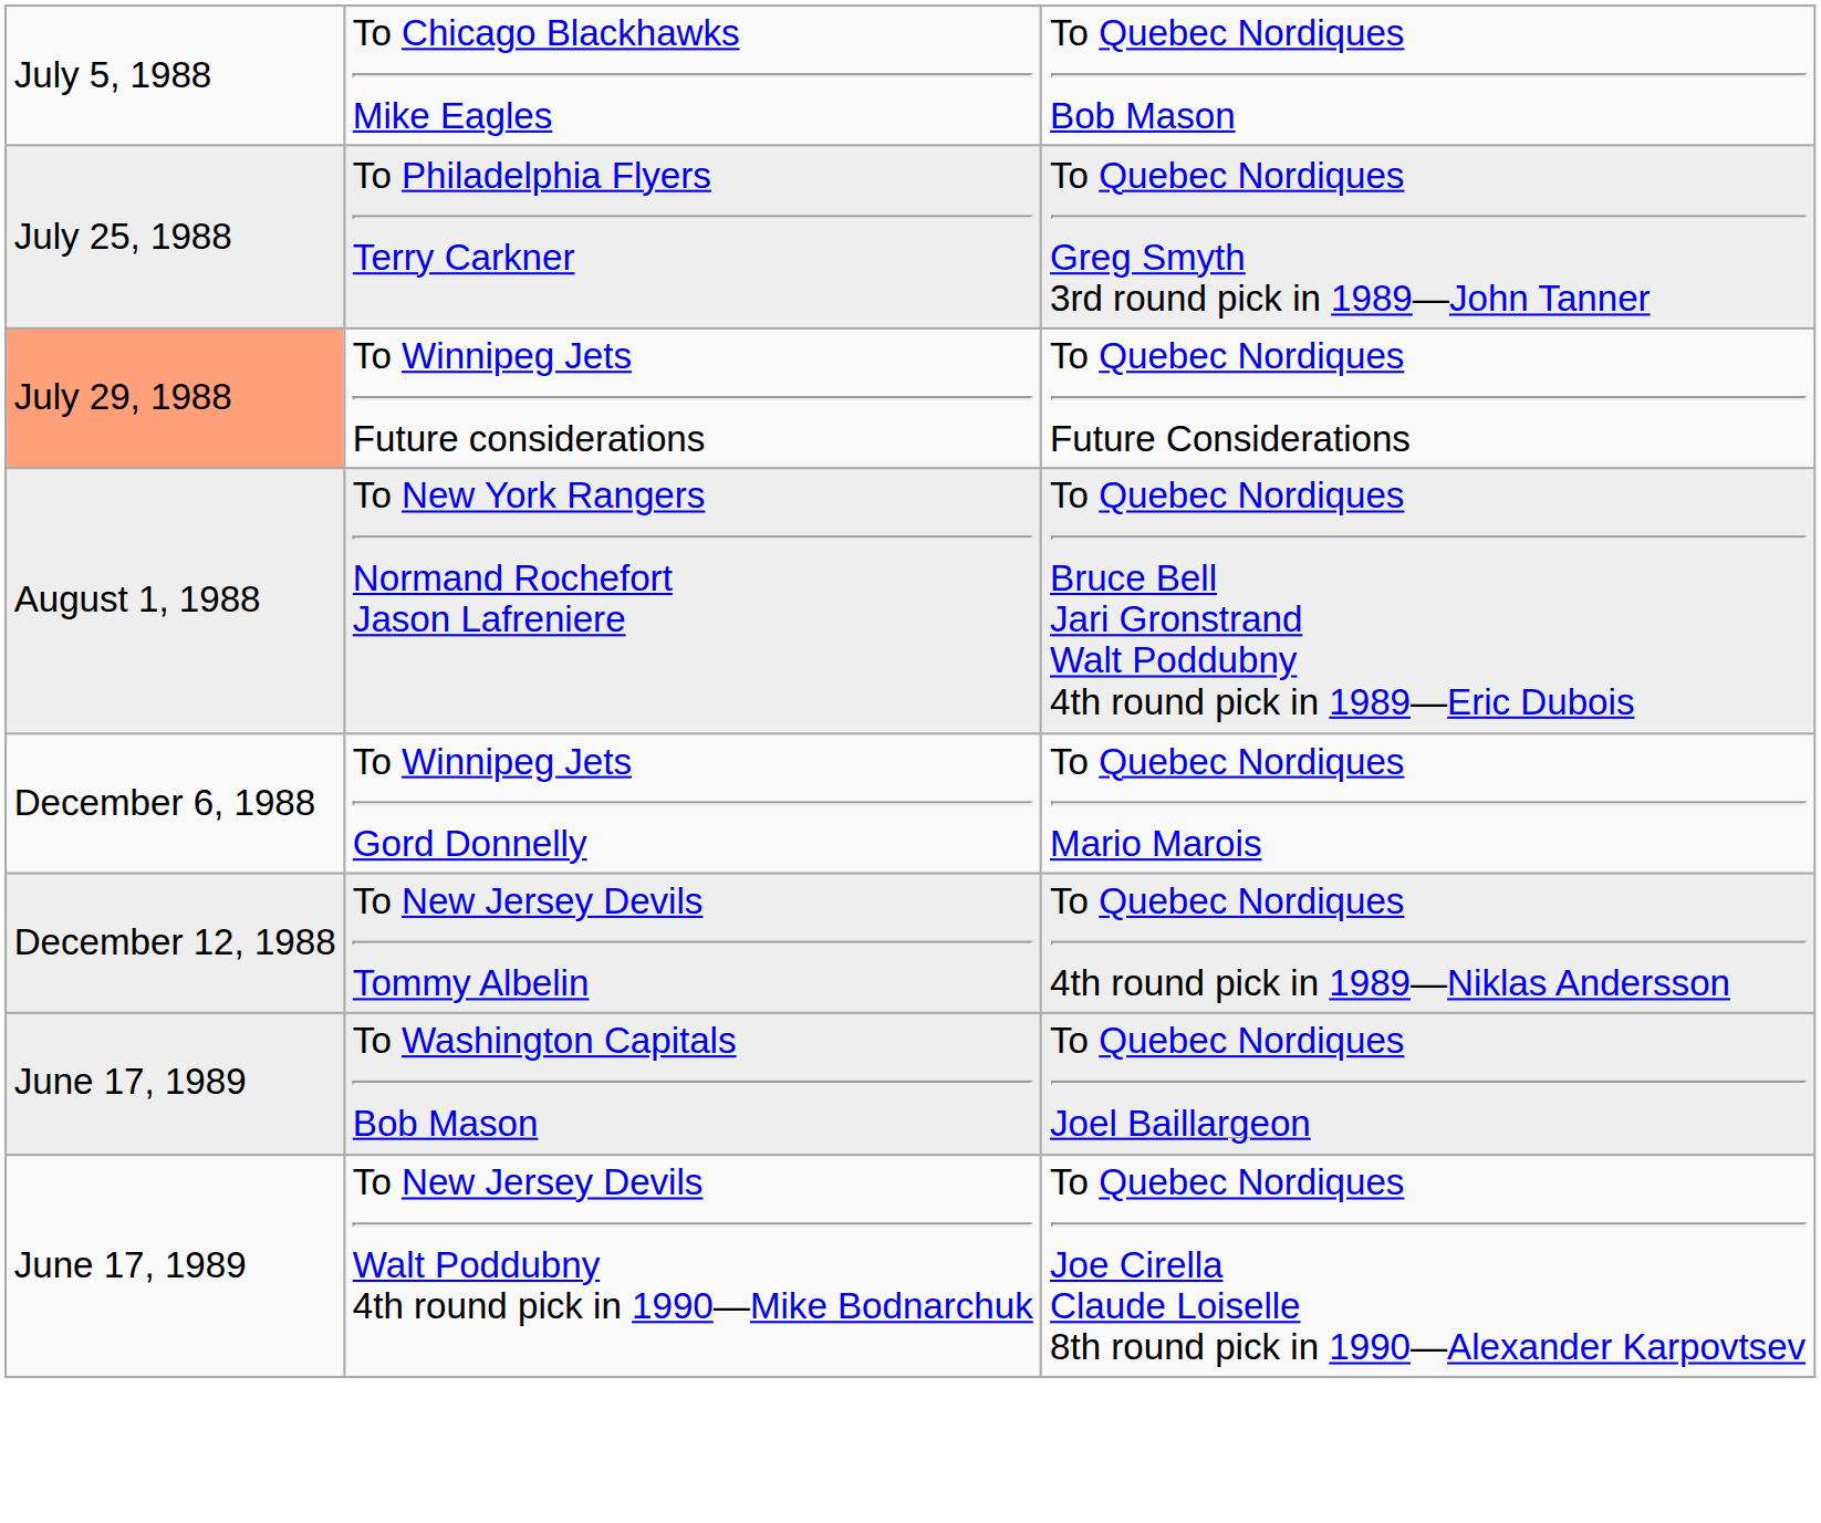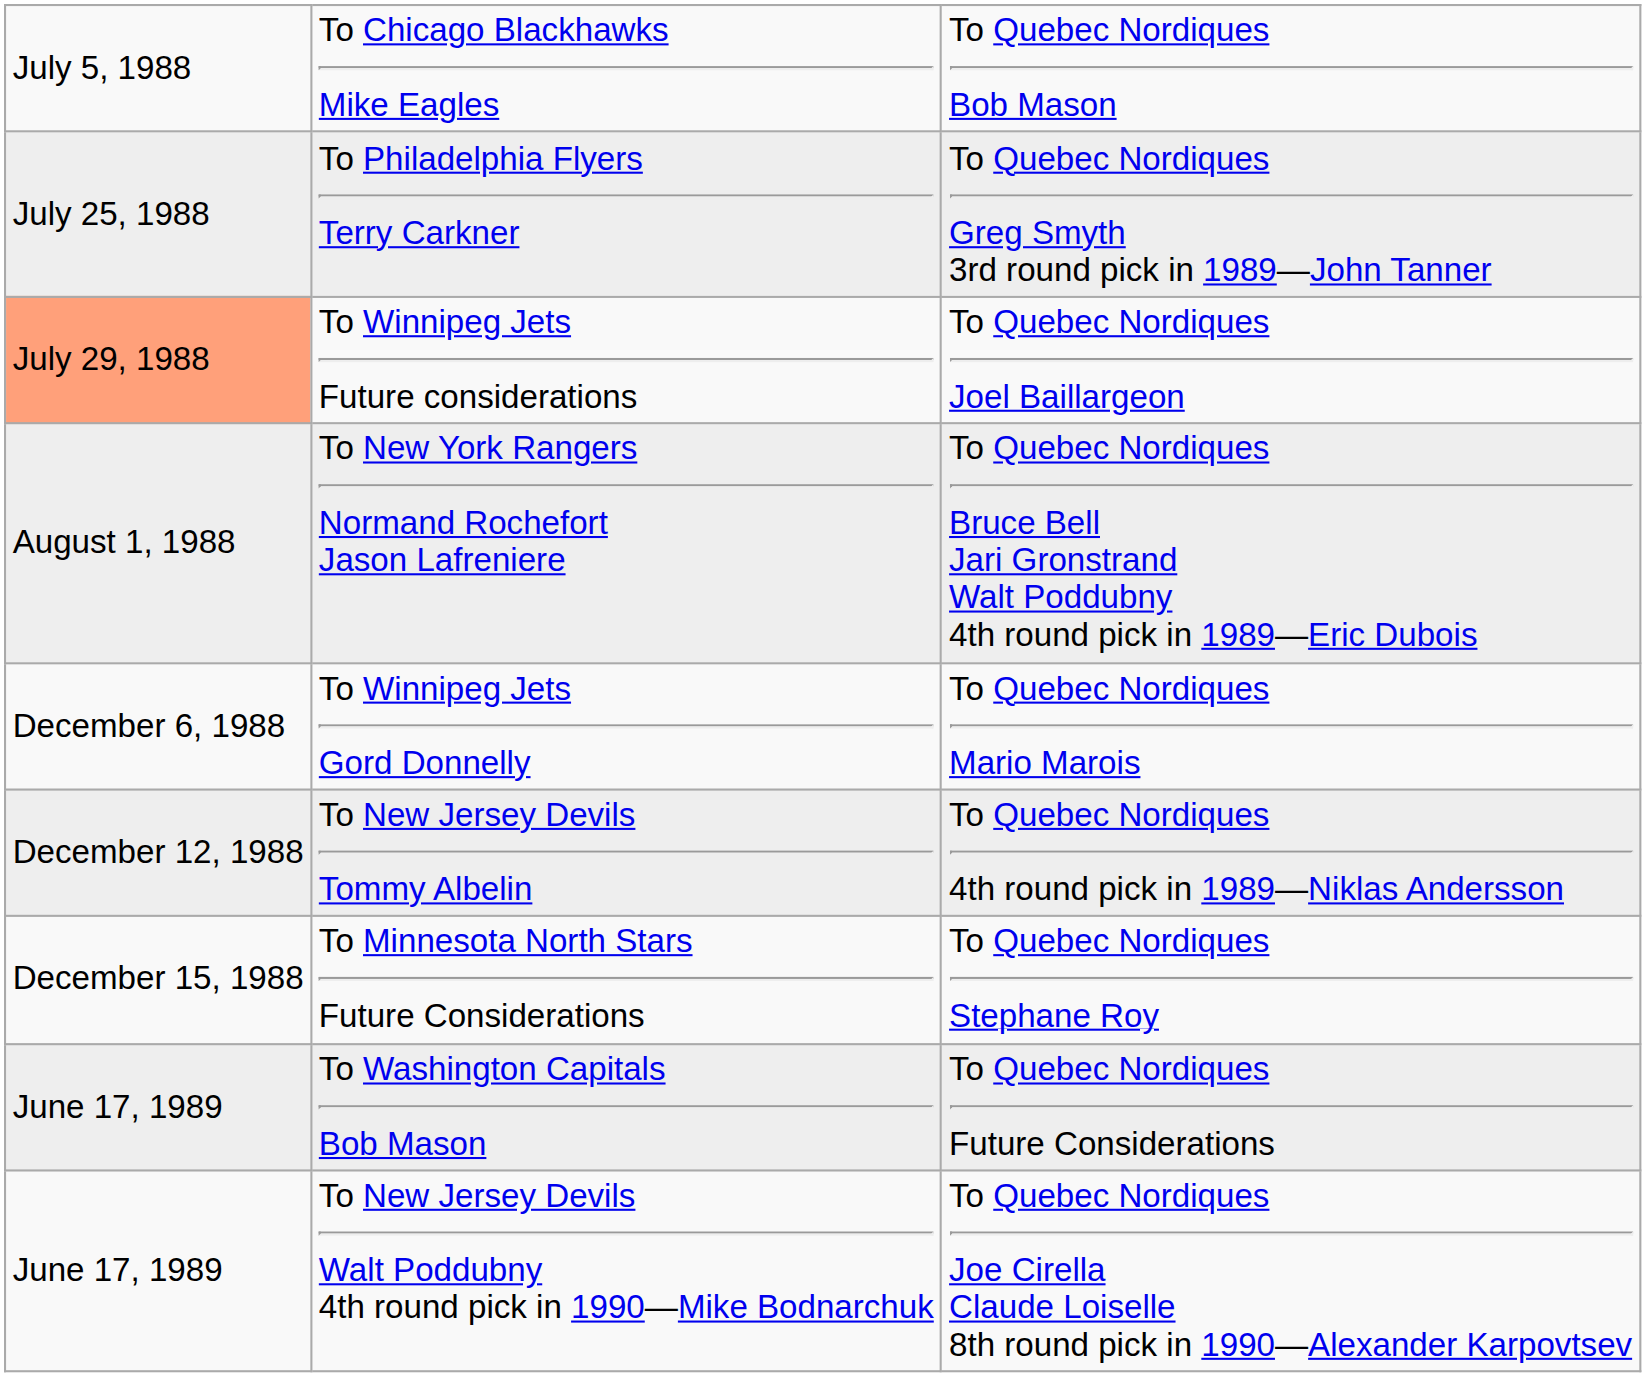 <table class="wikitable">
 <tr>
 <td>July 5, 1988</td>
 <td valign="top">To <a href='#'>Chicago Blackhawks</a><hr><a href='#'>Mike Eagles</a></td>
 <td valign="top">To <a href='#'>Quebec Nordiques</a><hr><a href='#'>Bob Mason</a></td>
 </tr>
 <tr style="background:#eee;">
 <td>July 25, 1988</td>
 <td valign="top">To <a href='#'>Philadelphia Flyers</a><hr><a href='#'>Terry Carkner</a></td>
 <td valign="top">To <a href='#'>Quebec Nordiques</a><hr><a href='#'>Greg Smyth</a> <br> 3rd round pick in <a href='#'>1989</a>—<a href='#'>John Tanner</a></td>
 </tr>
 <tr>
 <td style="background: lightsalmon;">July 29, 1988</td>
 <td valign="top">To <a href='#'>Winnipeg Jets</a><hr>Future considerations</td>
-<td valign="top">To <a href='#'>Quebec Nordiques</a><hr>Future Considerations</td>
+<td valign="top">To <a href='#'>Quebec Nordiques</a><hr><a href='#'>Joel Baillargeon</a></td>
 </tr>
 <tr style="background:#eee;">
 <td>August 1, 1988</td>
 <td valign="top">To <a href='#'>New York Rangers</a><hr><a href='#'>Normand Rochefort</a> <br> <a href='#'>Jason Lafreniere</a></td>
 <td valign="top">To <a href='#'>Quebec Nordiques</a><hr><a href='#'>Bruce Bell</a> <br> <a href='#'>Jari Gronstrand</a> <br> <a href='#'>Walt Poddubny</a> <br> 4th round pick in <a href='#'>1989</a>—<a href='#'>Eric Dubois</a></td>
 </tr>
 <tr>
 <td>December 6, 1988</td>
 <td valign="top">To <a href='#'>Winnipeg Jets</a><hr><a href='#'>Gord Donnelly</a></td>
 <td valign="top">To <a href='#'>Quebec Nordiques</a><hr><a href='#'>Mario Marois</a></td>
 </tr>
 <tr style="background:#eee;">
 <td>December 12, 1988</td>
 <td valign="top">To <a href='#'>New Jersey Devils</a><hr><a href='#'>Tommy Albelin</a></td>
 <td valign="top">To <a href='#'>Quebec Nordiques</a><hr>4th round pick in <a href='#'>1989</a>—<a href='#'>Niklas Andersson</a></td>
 </tr>
+<tr>
+<td>December 15, 1988</td>
+<td valign="top">To <a href='#'>Minnesota North Stars</a><hr>Future Considerations</td>
+<td valign="top">To <a href='#'>Quebec Nordiques</a><hr><a href='#'>Stephane Roy</a></td>
+</tr>
 <tr style="background:#eee;">
 <td>June 17, 1989</td>
 <td valign="top">To <a href='#'>Washington Capitals</a><hr><a href='#'>Bob Mason</a></td>
-<td valign="top">To <a href='#'>Quebec Nordiques</a><hr><a href='#'>Joel Baillargeon</a></td>
+<td valign="top">To <a href='#'>Quebec Nordiques</a><hr>Future Considerations</td>
 </tr>
 <tr>
 <td>June 17, 1989</td>
 <td valign="top">To <a href='#'>New Jersey Devils</a><hr><a href='#'>Walt Poddubny</a> <br> 4th round pick in <a href='#'>1990</a>—<a href='#'>Mike Bodnarchuk</a></td>
 <td valign="top">To <a href='#'>Quebec Nordiques</a><hr><a href='#'>Joe Cirella</a> <br> <a href='#'>Claude Loiselle</a> <br> 8th round pick in <a href='#'>1990</a>—<a href='#'>Alexander Karpovtsev</a></td>
 </tr>
 </table>
